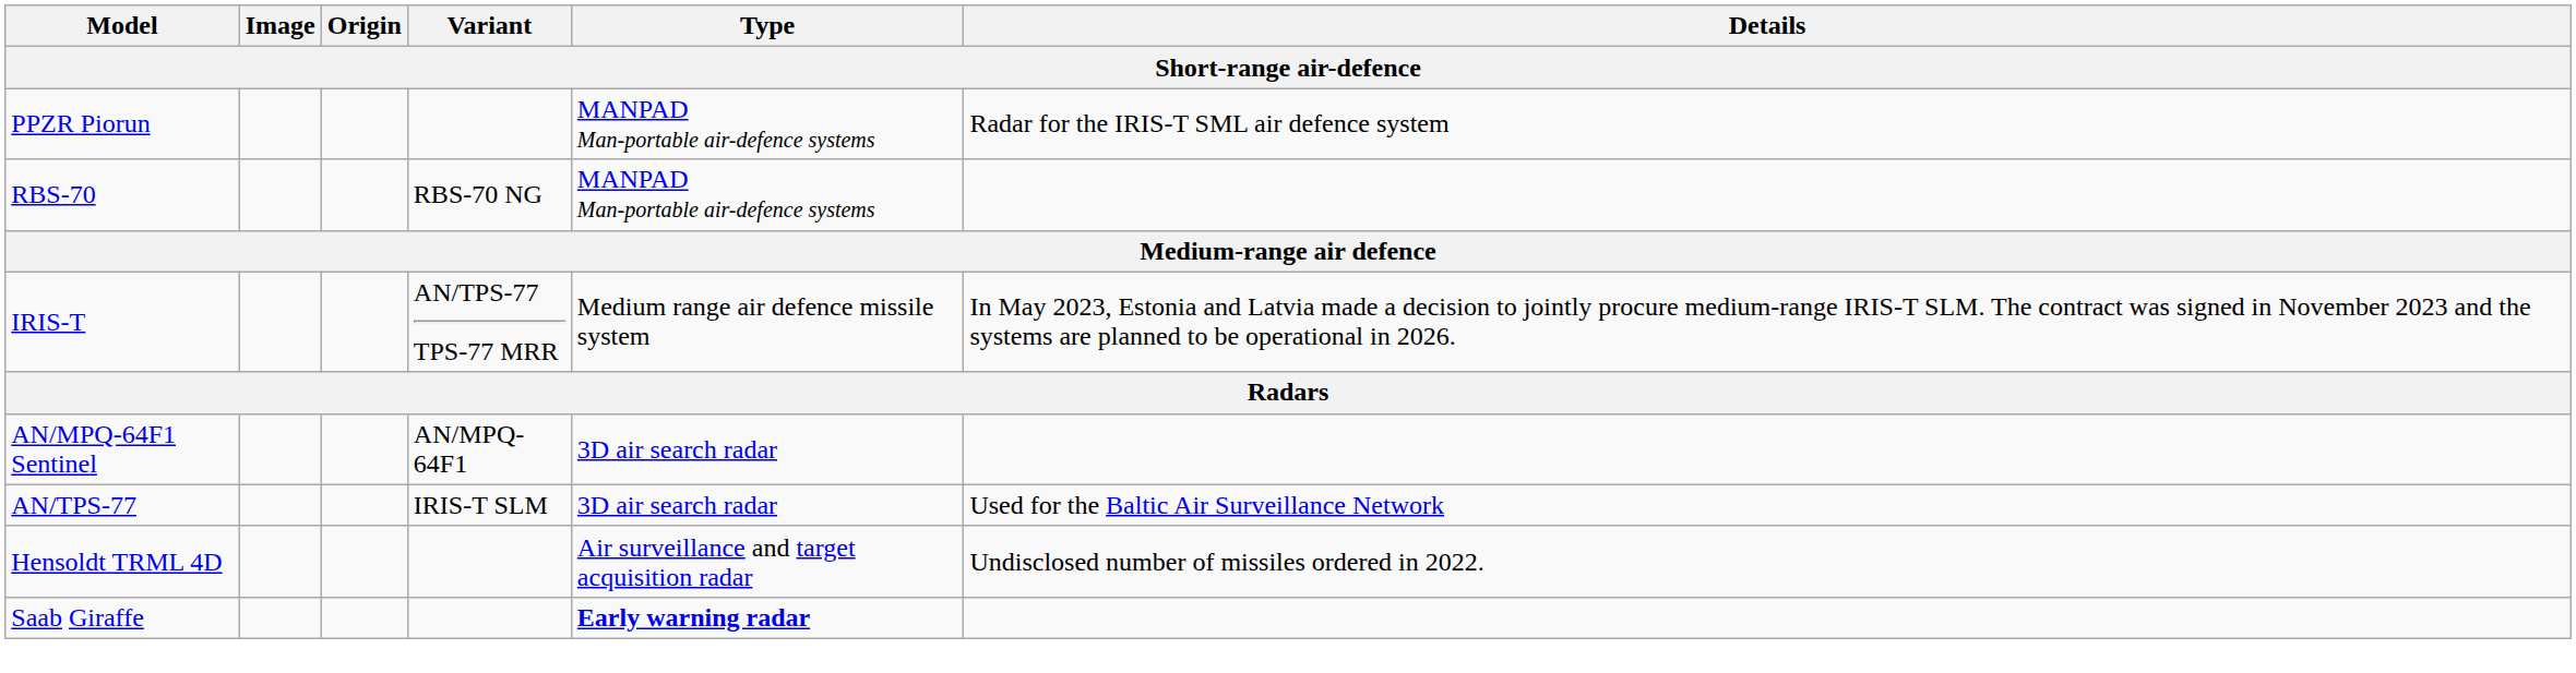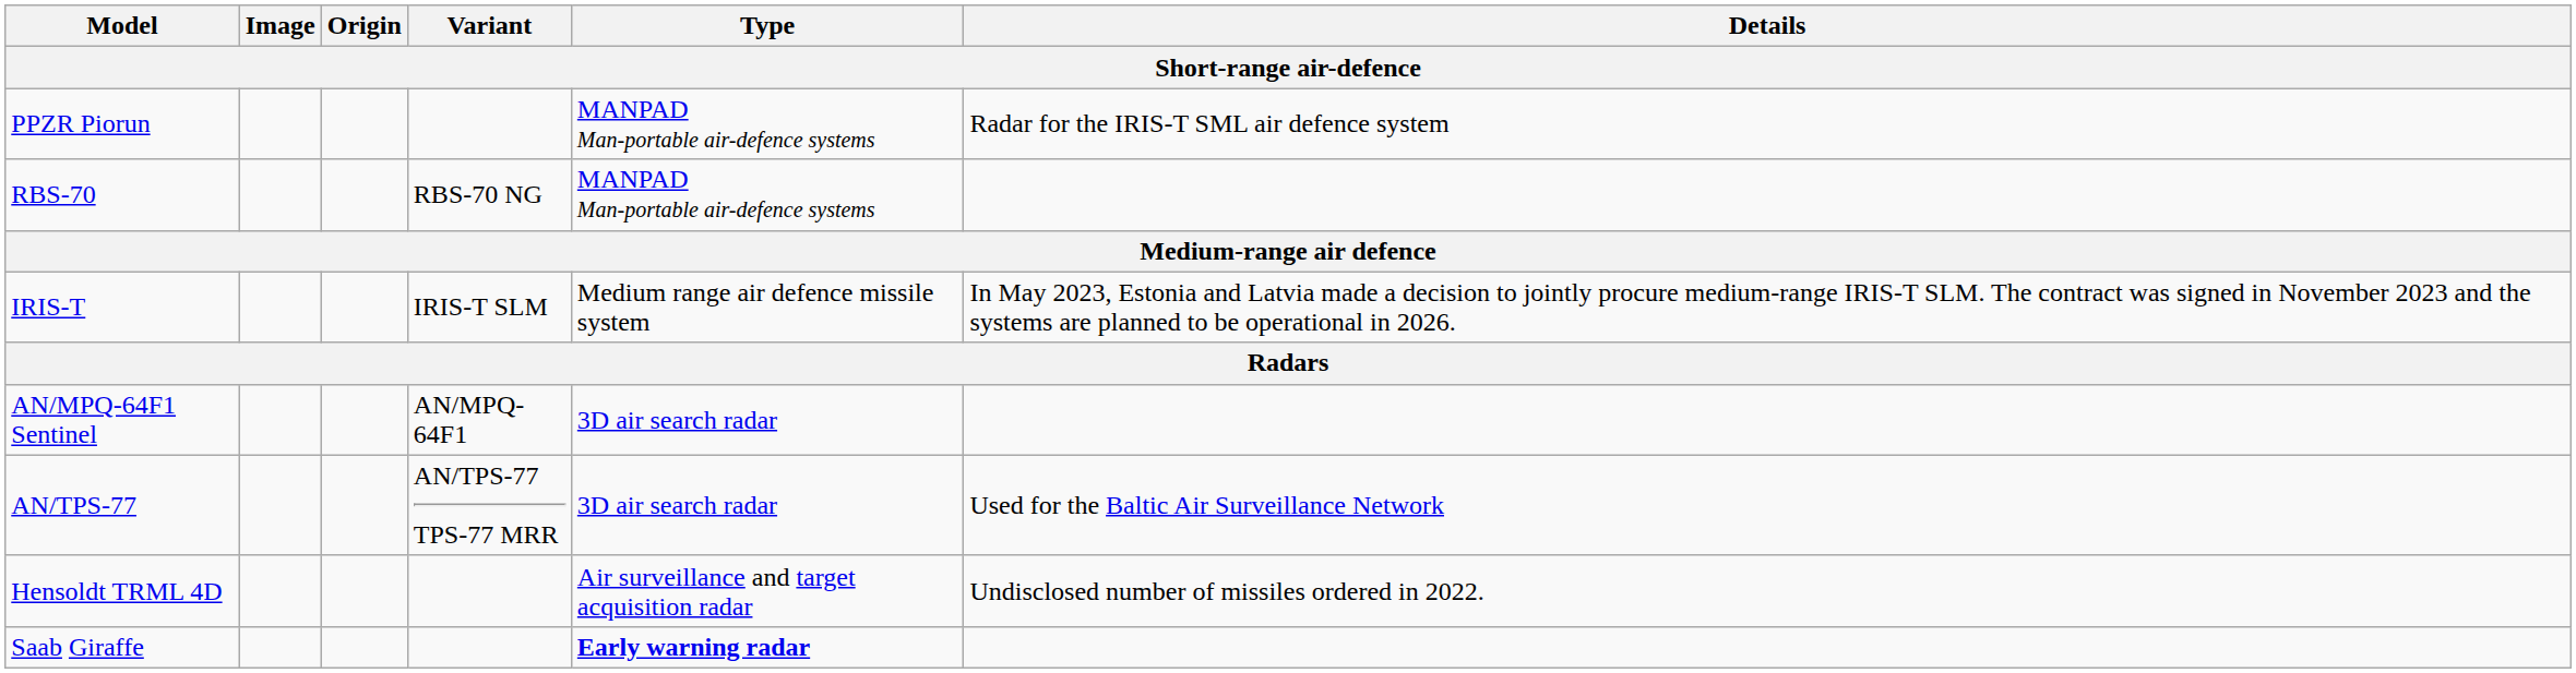 <table class="wikitable">
 <tr>
 <th>Model</th>
 <th>Image</th>
 <th>Origin</th>
 <th>Variant</th>
 <th>Type</th>
 <th>Details</th>
 </tr>
 <tr>
 <th colspan="6">Short-range air-defence</th>
 </tr>
 <tr>
 <td><a href='#'>PPZR Piorun</a></td>
 <td></td>
 <td><small></small></td>
 <td></td>
 <td><a href='#'>MANPAD</a><br><em><small>Man-portable air-defence systems</small></em></td>
 <td>Radar for the IRIS-T SML air defence system</td>
 </tr>
 <tr>
 <td><a href='#'>RBS-70</a></td>
 <td></td>
 <td><small></small></td>
 <td>RBS-70 NG</td>
 <td><a href='#'>MANPAD</a><br><em><small>Man-portable air-defence systems</small></em></td>
 <td></td>
 </tr>
 <tr>
 <th colspan="6">Medium-range air defence</th>
 </tr>
 <tr>
 <td><a href='#'>IRIS-T</a></td>
 <td></td>
 <td><small></small></td>
-<td>AN/TPS-77<hr>TPS-77 MRR</td>
+<td>IRIS-T SLM</td>
 <td>Medium range air defence missile system</td>
 <td>In May 2023, Estonia and Latvia made a decision to jointly procure medium-range IRIS-T SLM. The contract was signed in November 2023 and the systems are planned to be operational in 2026.</td>
 </tr>
 <tr>
 <th colspan="6">Radars</th>
 </tr>
 <tr>
 <td><a href='#'>AN/MPQ-64F1 Sentinel</a></td>
 <td></td>
 <td><small></small></td>
 <td>AN/MPQ-64F1</td>
 <td><a href='#'>3D air search radar</a></td>
 <td></td>
 </tr>
 <tr>
 <td><a href='#'>AN/TPS-77</a></td>
 <td></td>
 <td><small></small></td>
-<td>IRIS-T SLM</td>
+<td>AN/TPS-77<hr>TPS-77 MRR</td>
 <td><a href='#'>3D air search radar</a></td>
 <td>Used for the <a href='#'>Baltic Air Surveillance Network</a></td>
 </tr>
 <tr>
 <td><a href='#'>Hensoldt TRML 4D</a></td>
 <td></td>
 <td><small></small></td>
 <td></td>
 <td><a href='#'>Air surveillance</a> and <a href='#'>target acquisition radar</a></td>
 <td>Undisclosed number of missiles ordered in 2022.</td>
 </tr>
 <tr>
 <td><a href='#'>Saab</a> <a href='#'>Giraffe</a></td>
 <td></td>
 <td><small></small></td>
 <td></td>
 <td><strong><a href='#'>Early warning radar</a></strong></td>
 <td></td>
 </tr>
 </table>
